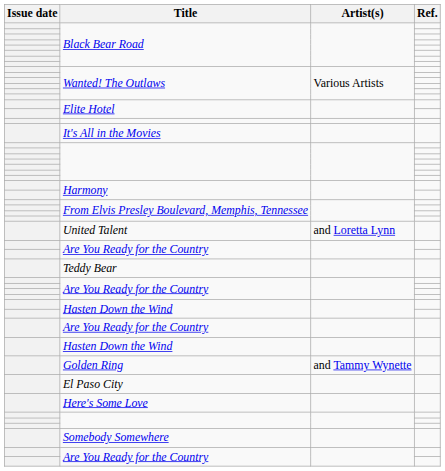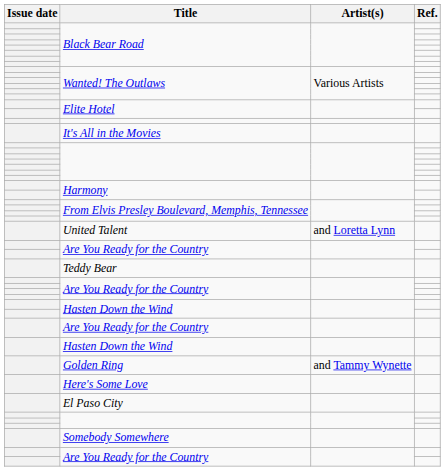 <table class="wikitable sortable plainrowheaders">
 <tr>
 <th scope=col>Issue date</th>
 <th scope=col>Title</th>
 <th scope=col>Artist(s)</th>
 <th scope=col class=unsortable>Ref.</th>
 </tr>
 <tr>
 <th scope=row></th>
 <td rowspan=8><em><a href='#'>Black Bear Road</a></em></td>
 <td rowspan=8></td>
 <td align=center></td>
 </tr>
 <tr>
 <th scope=row></th>
 <td align=center></td>
 </tr>
 <tr>
 <th scope=row></th>
 <td align=center></td>
 </tr>
 <tr>
 <th scope=row></th>
 <td align=center></td>
 </tr>
 <tr>
 <th scope=row></th>
 <td align=center></td>
 </tr>
 <tr>
 <th scope=row></th>
 <td align=center></td>
 </tr>
 <tr>
 <th scope=row></th>
 <td align=center></td>
 </tr>
 <tr>
 <th scope=row></th>
 <td align=center></td>
 </tr>
 <tr>
 <th scope=row></th>
 <td rowspan=6><em><a href='#'>Wanted! The Outlaws</a></em></td>
 <td rowspan=6>Various Artists</td>
 <td align=center></td>
 </tr>
 <tr>
 <th scope=row></th>
 <td align=center></td>
 </tr>
 <tr>
 <th scope=row></th>
 <td align=center></td>
 </tr>
 <tr>
 <th scope=row></th>
 <td align=center></td>
 </tr>
 <tr>
 <th scope=row></th>
 <td align=center></td>
 </tr>
 <tr>
 <th scope=row></th>
 <td align=center></td>
 </tr>
 <tr>
 <th scope=row></th>
 <td rowspan=2><em><a href='#'>Elite Hotel</a></em></td>
 <td rowspan=2></td>
 <td align=center></td>
 </tr>
 <tr>
 <th scope=row></th>
 <td align=center></td>
 </tr>
 <tr>
 <th scope=row></th>
 <td><em></em></td>
 <td></td>
 <td align=center></td>
 </tr>
 <tr>
 <th scope=row></th>
 <td><em><a href='#'>It's All in the Movies</a></em></td>
 <td></td>
 <td align=center></td>
 </tr>
 <tr>
 <th scope=row></th>
 <td rowspan=7><em></em></td>
 <td rowspan=7></td>
 <td align=center></td>
 </tr>
 <tr>
 <th scope=row></th>
 <td align=center></td>
 </tr>
 <tr>
 <th scope=row></th>
 <td align=center></td>
 </tr>
 <tr>
 <th scope=row></th>
 <td align=center></td>
 </tr>
 <tr>
 <th scope=row></th>
 <td align=center></td>
 </tr>
 <tr>
 <th scope=row></th>
 <td align=center></td>
 </tr>
 <tr>
 <th scope=row></th>
 <td align=center></td>
 </tr>
 <tr>
 <th scope=row></th>
 <td rowspan=2><em><a href='#'>Harmony</a></em></td>
 <td rowspan=2></td>
 <td align=center></td>
 </tr>
 <tr>
 <th scope=row></th>
 <td align=center></td>
 </tr>
 <tr>
 <th scope=row></th>
 <td rowspan=4><em><a href='#'>From Elvis Presley Boulevard, Memphis, Tennessee</a></em></td>
 <td rowspan=4></td>
 <td align=center></td>
 </tr>
 <tr>
 <th scope=row></th>
 <td align=center></td>
 </tr>
 <tr>
 <th scope=row></th>
 <td align=center></td>
 </tr>
 <tr>
 <th scope=row></th>
 <td align=center></td>
 </tr>
 <tr>
 <th scope=row></th>
 <td><em>United Talent</em></td>
 <td> and <a href='#'>Loretta Lynn</a></td>
 <td align=center></td>
 </tr>
 <tr>
 <th scope=row></th>
 <td rowspan=2><em><a href='#'>Are You Ready for the Country</a></em></td>
 <td rowspan=2></td>
 <td align=center></td>
 </tr>
 <tr>
 <th scope=row></th>
 <td align=center></td>
 </tr>
 <tr>
 <th scope=row></th>
 <td><em>Teddy Bear</em></td>
 <td></td>
 <td align=center></td>
 </tr>
 <tr>
 <th scope=row></th>
 <td rowspan=4><em><a href='#'>Are You Ready for the Country</a></em></td>
 <td rowspan=4></td>
 <td align=center></td>
 </tr>
 <tr>
 <th scope=row></th>
 <td align=center></td>
 </tr>
 <tr>
 <th scope=row></th>
 <td align=center></td>
 </tr>
 <tr>
 <th scope=row></th>
 <td align=center></td>
 </tr>
 <tr>
 <th scope=row></th>
 <td rowspan=2><em><a href='#'>Hasten Down the Wind</a></em></td>
 <td rowspan=2></td>
 <td align=center></td>
 </tr>
 <tr>
 <th scope=row></th>
 <td align=center></td>
 </tr>
 <tr>
 <th scope=row></th>
 <td><em><a href='#'>Are You Ready for the Country</a></em></td>
 <td></td>
 <td align=center></td>
 </tr>
 <tr>
 <th scope=row></th>
 <td><em><a href='#'>Hasten Down the Wind</a></em></td>
 <td></td>
 <td align=center></td>
 </tr>
 <tr>
 <th scope=row></th>
 <td><em><a href='#'>Golden Ring</a></em></td>
 <td> and <a href='#'>Tammy Wynette</a></td>
 <td align=center></td>
 </tr>
 <tr>
 <th scope=row></th>
-<td><em>El Paso City</em></td>
+<td><em><a href='#'>Here's Some Love</a></em></td>
 <td></td>
 <td align=center></td>
 </tr>
 <tr>
 <th scope=row></th>
-<td><em><a href='#'>Here's Some Love</a></em></td>
+<td><em>El Paso City</em></td>
 <td></td>
 <td align=center></td>
 </tr>
 <tr>
 <th scope=row></th>
 <td rowspan=3><em></em></td>
 <td rowspan=3></td>
 <td align=center></td>
 </tr>
 <tr>
 <th scope=row></th>
 <td align=center></td>
 </tr>
 <tr>
 <th scope=row></th>
 <td align=center></td>
 </tr>
 <tr>
 <th scope=row></th>
 <td><em><a href='#'>Somebody Somewhere</a></em></td>
 <td></td>
 <td align=center></td>
 </tr>
 <tr>
 <th scope=row></th>
 <td rowspan=2><em><a href='#'>Are You Ready for the Country</a></em></td>
 <td rowspan=2></td>
 <td align=center></td>
 </tr>
 <tr>
 <th scope=row></th>
 <td align=center></td>
 </tr>
 </table>
